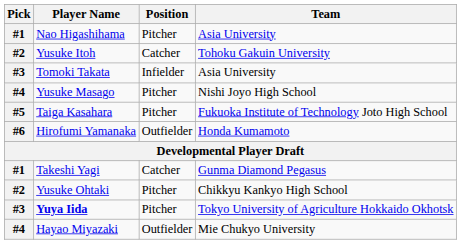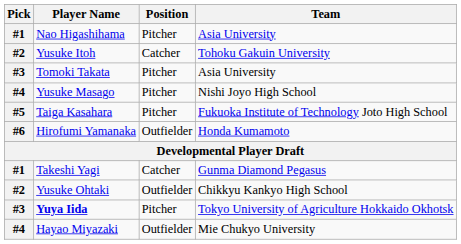 <table class="wikitable">
 <tr>
 <th>Pick</th>
 <th>Player Name</th>
 <th>Position</th>
 <th>Team</th>
 </tr>
 <tr>
 <th>#1</th>
 <td><a href='#'>Nao Higashihama</a></td>
 <td>Pitcher</td>
 <td><a href='#'>Asia University</a></td>
 </tr>
 <tr>
 <th>#2</th>
 <td><a href='#'>Yusuke Itoh</a></td>
 <td>Catcher</td>
 <td><a href='#'>Tohoku Gakuin University</a></td>
 </tr>
 <tr>
 <th>#3</th>
 <td><a href='#'>Tomoki Takata</a></td>
-<td>Infielder</td>
+<td>Pitcher</td>
 <td>Asia University</td>
 </tr>
 <tr>
 <th>#4</th>
 <td><a href='#'>Yusuke Masago</a></td>
 <td>Pitcher</td>
 <td>Nishi Joyo High School</td>
 </tr>
 <tr>
 <th>#5</th>
 <td><a href='#'>Taiga Kasahara</a></td>
 <td>Pitcher</td>
 <td><a href='#'>Fukuoka Institute of Technology</a> Joto High School</td>
 </tr>
 <tr>
 <th>#6</th>
 <td><a href='#'>Hirofumi Yamanaka</a></td>
 <td>Outfielder</td>
 <td><a href='#'>Honda Kumamoto</a></td>
 </tr>
 <tr>
 <th colspan="5">Developmental Player Draft</th>
 </tr>
 <tr>
 <th>#1</th>
 <td><a href='#'>Takeshi Yagi</a></td>
 <td>Catcher</td>
 <td><a href='#'>Gunma Diamond Pegasus</a></td>
 </tr>
 <tr>
 <th>#2</th>
 <td><a href='#'>Yusuke Ohtaki</a></td>
-<td>Pitcher</td>
+<td>Outfielder</td>
 <td>Chikkyu Kankyo High School</td>
 </tr>
 <tr>
 <th>#3</th>
 <td><strong><a href='#'>Yuya Iida</a></strong></td>
 <td>Pitcher</td>
 <td><a href='#'>Tokyo University of Agriculture Hokkaido Okhotsk</a></td>
 </tr>
 <tr>
 <th>#4</th>
 <td><a href='#'>Hayao Miyazaki</a></td>
 <td>Outfielder</td>
 <td>Mie Chukyo University</td>
 </tr>
 </table>
